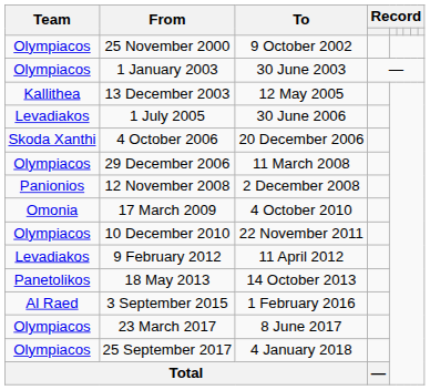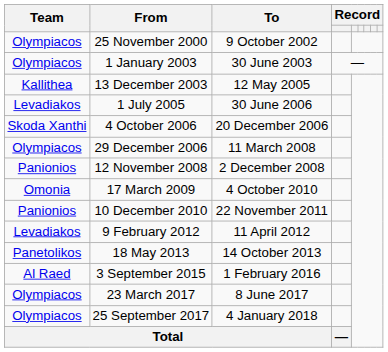 <table class="wikitable" style="text-align: center">
 <tr>
 <th rowspan="2">Team</th>
 <th rowspan="2">From</th>
 <th rowspan="2">To</th>
 <th colspan="6">Record</th>
 </tr>
 <tr>
 <th></th>
 <th></th>
 <th></th>
 <th></th>
 <th></th>
 <th></th>
 </tr>
 <tr>
 <td><a href='#'>Olympiacos</a></td>
 <td>25 November 2000</td>
 <td>9 October 2002<br></td>
 <td></td>
 </tr>
 <tr>
 <td><a href='#'>Olympiacos</a></td>
 <td>1 January 2003</td>
 <td>30 June 2003<br></td>
 <td colspan="6">— </td>
 </tr>
 <tr>
 <td><a href='#'>Kallithea</a></td>
 <td>13 December 2003</td>
 <td>12 May 2005<br></td>
 <td></td>
 </tr>
 <tr>
 <td><a href='#'>Levadiakos</a></td>
 <td>1 July 2005</td>
 <td>30 June 2006<br></td>
 <td></td>
 </tr>
 <tr>
 <td><a href='#'>Skoda Xanthi</a></td>
 <td>4 October 2006</td>
 <td>20 December 2006<br></td>
 <td></td>
 </tr>
 <tr>
 <td><a href='#'>Olympiacos</a></td>
 <td>29 December 2006</td>
 <td>11 March 2008<br></td>
 <td></td>
 </tr>
 <tr>
 <td><a href='#'>Panionios</a></td>
 <td>12 November 2008</td>
 <td>2 December 2008<br></td>
 <td></td>
 </tr>
 <tr>
 <td><a href='#'>Omonia</a></td>
 <td>17 March 2009</td>
 <td>4 October 2010<br></td>
 <td></td>
 </tr>
 <tr>
-<td><a href='#'>Olympiacos</a></td>
+<td><a href='#'>Panionios</a></td>
 <td>10 December 2010</td>
 <td>22 November 2011<br></td>
 <td></td>
 </tr>
 <tr>
 <td><a href='#'>Levadiakos</a></td>
 <td>9 February 2012</td>
 <td>11 April 2012<br></td>
 <td></td>
 </tr>
 <tr>
 <td><a href='#'>Panetolikos</a></td>
 <td>18 May 2013</td>
 <td>14 October 2013<br></td>
 <td></td>
 </tr>
 <tr>
 <td><a href='#'>Al Raed</a></td>
 <td>3 September 2015</td>
 <td>1 February 2016<br></td>
 <td></td>
 </tr>
 <tr>
 <td><a href='#'>Olympiacos</a></td>
 <td>23 March 2017</td>
 <td>8 June 2017<br></td>
 <td></td>
 </tr>
 <tr>
 <td><a href='#'>Olympiacos</a></td>
 <td>25 September 2017</td>
 <td>4 January 2018<br></td>
 <td></td>
 </tr>
 <tr>
 <th colspan="3">Total<br></th>
 <th>—</th>
 </tr>
 </table>
